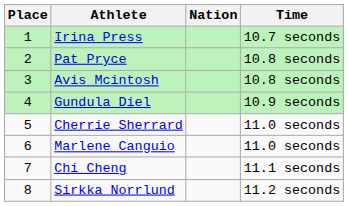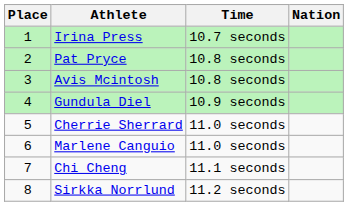 <table class="wikitable sortable" style="text-align:center">
 <tr>
 <th>Place</th>
 <th>Athlete</th>
+<th>Time</th>
 <th>Nation</th>
-<th>Time</th>
 </tr>
 <tr bgcolor=bbf3bb>
 <td>1</td>
 <td align=left><a href='#'>Irina Press</a></td>
+<td>10.7 seconds</td>
 <td align=left></td>
-<td>10.7 seconds</td>
 </tr>
 <tr bgcolor=bbf3bb>
 <td>2</td>
 <td align=left><a href='#'>Pat Pryce</a></td>
+<td>10.8 seconds</td>
 <td align=left></td>
-<td>10.8 seconds</td>
 </tr>
 <tr bgcolor=bbf3bb>
 <td>3</td>
 <td align=left><a href='#'>Avis Mcintosh</a></td>
+<td>10.8 seconds</td>
 <td align=left></td>
-<td>10.8 seconds</td>
 </tr>
 <tr bgcolor=bbf3bb>
 <td>4</td>
 <td align=left><a href='#'>Gundula Diel</a></td>
+<td>10.9 seconds</td>
 <td align=left></td>
-<td>10.9 seconds</td>
 </tr>
 <tr>
 <td>5</td>
 <td align=left><a href='#'>Cherrie Sherrard</a></td>
+<td>11.0 seconds</td>
 <td align=left></td>
-<td>11.0 seconds</td>
 </tr>
 <tr>
 <td>6</td>
 <td align=left><a href='#'>Marlene Canguio</a></td>
+<td>11.0 seconds</td>
 <td align=left></td>
-<td>11.0 seconds</td>
 </tr>
 <tr>
 <td>7</td>
 <td align=left><a href='#'>Chi Cheng</a></td>
+<td>11.1 seconds</td>
 <td align=left></td>
-<td>11.1 seconds</td>
 </tr>
 <tr>
 <td>8</td>
 <td align=left><a href='#'>Sirkka Norrlund</a></td>
+<td>11.2 seconds</td>
 <td align=left></td>
-<td>11.2 seconds</td>
 </tr>
 </table>
